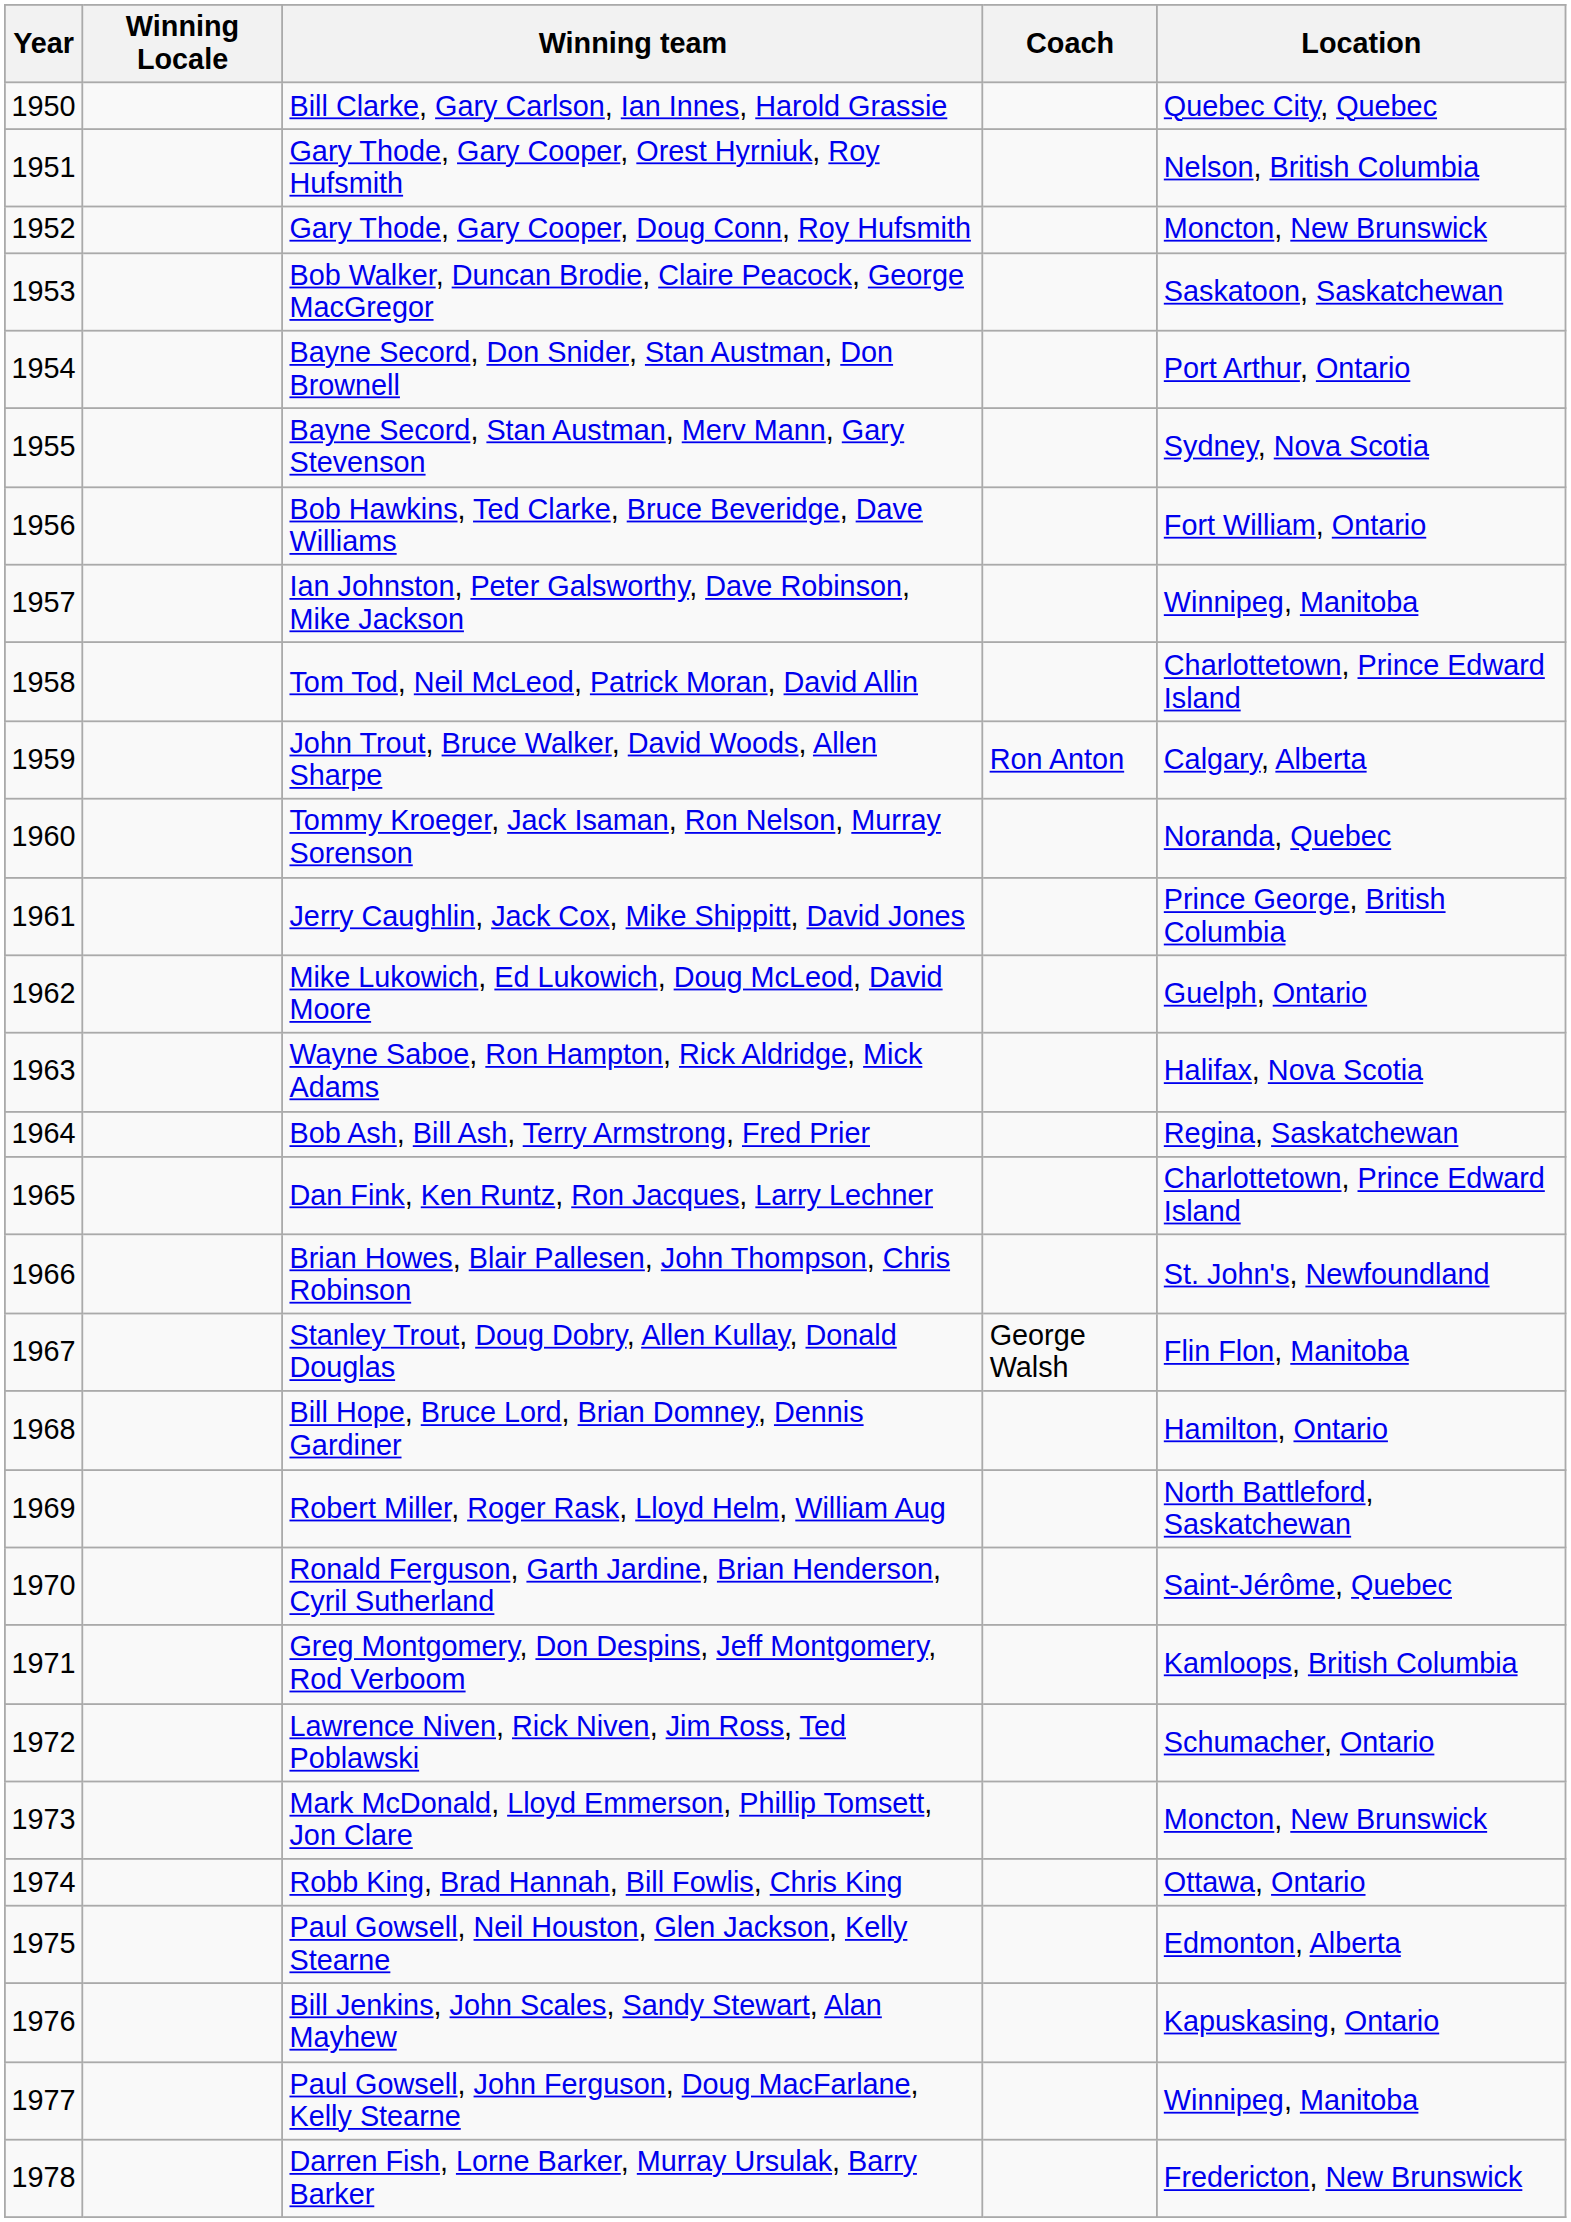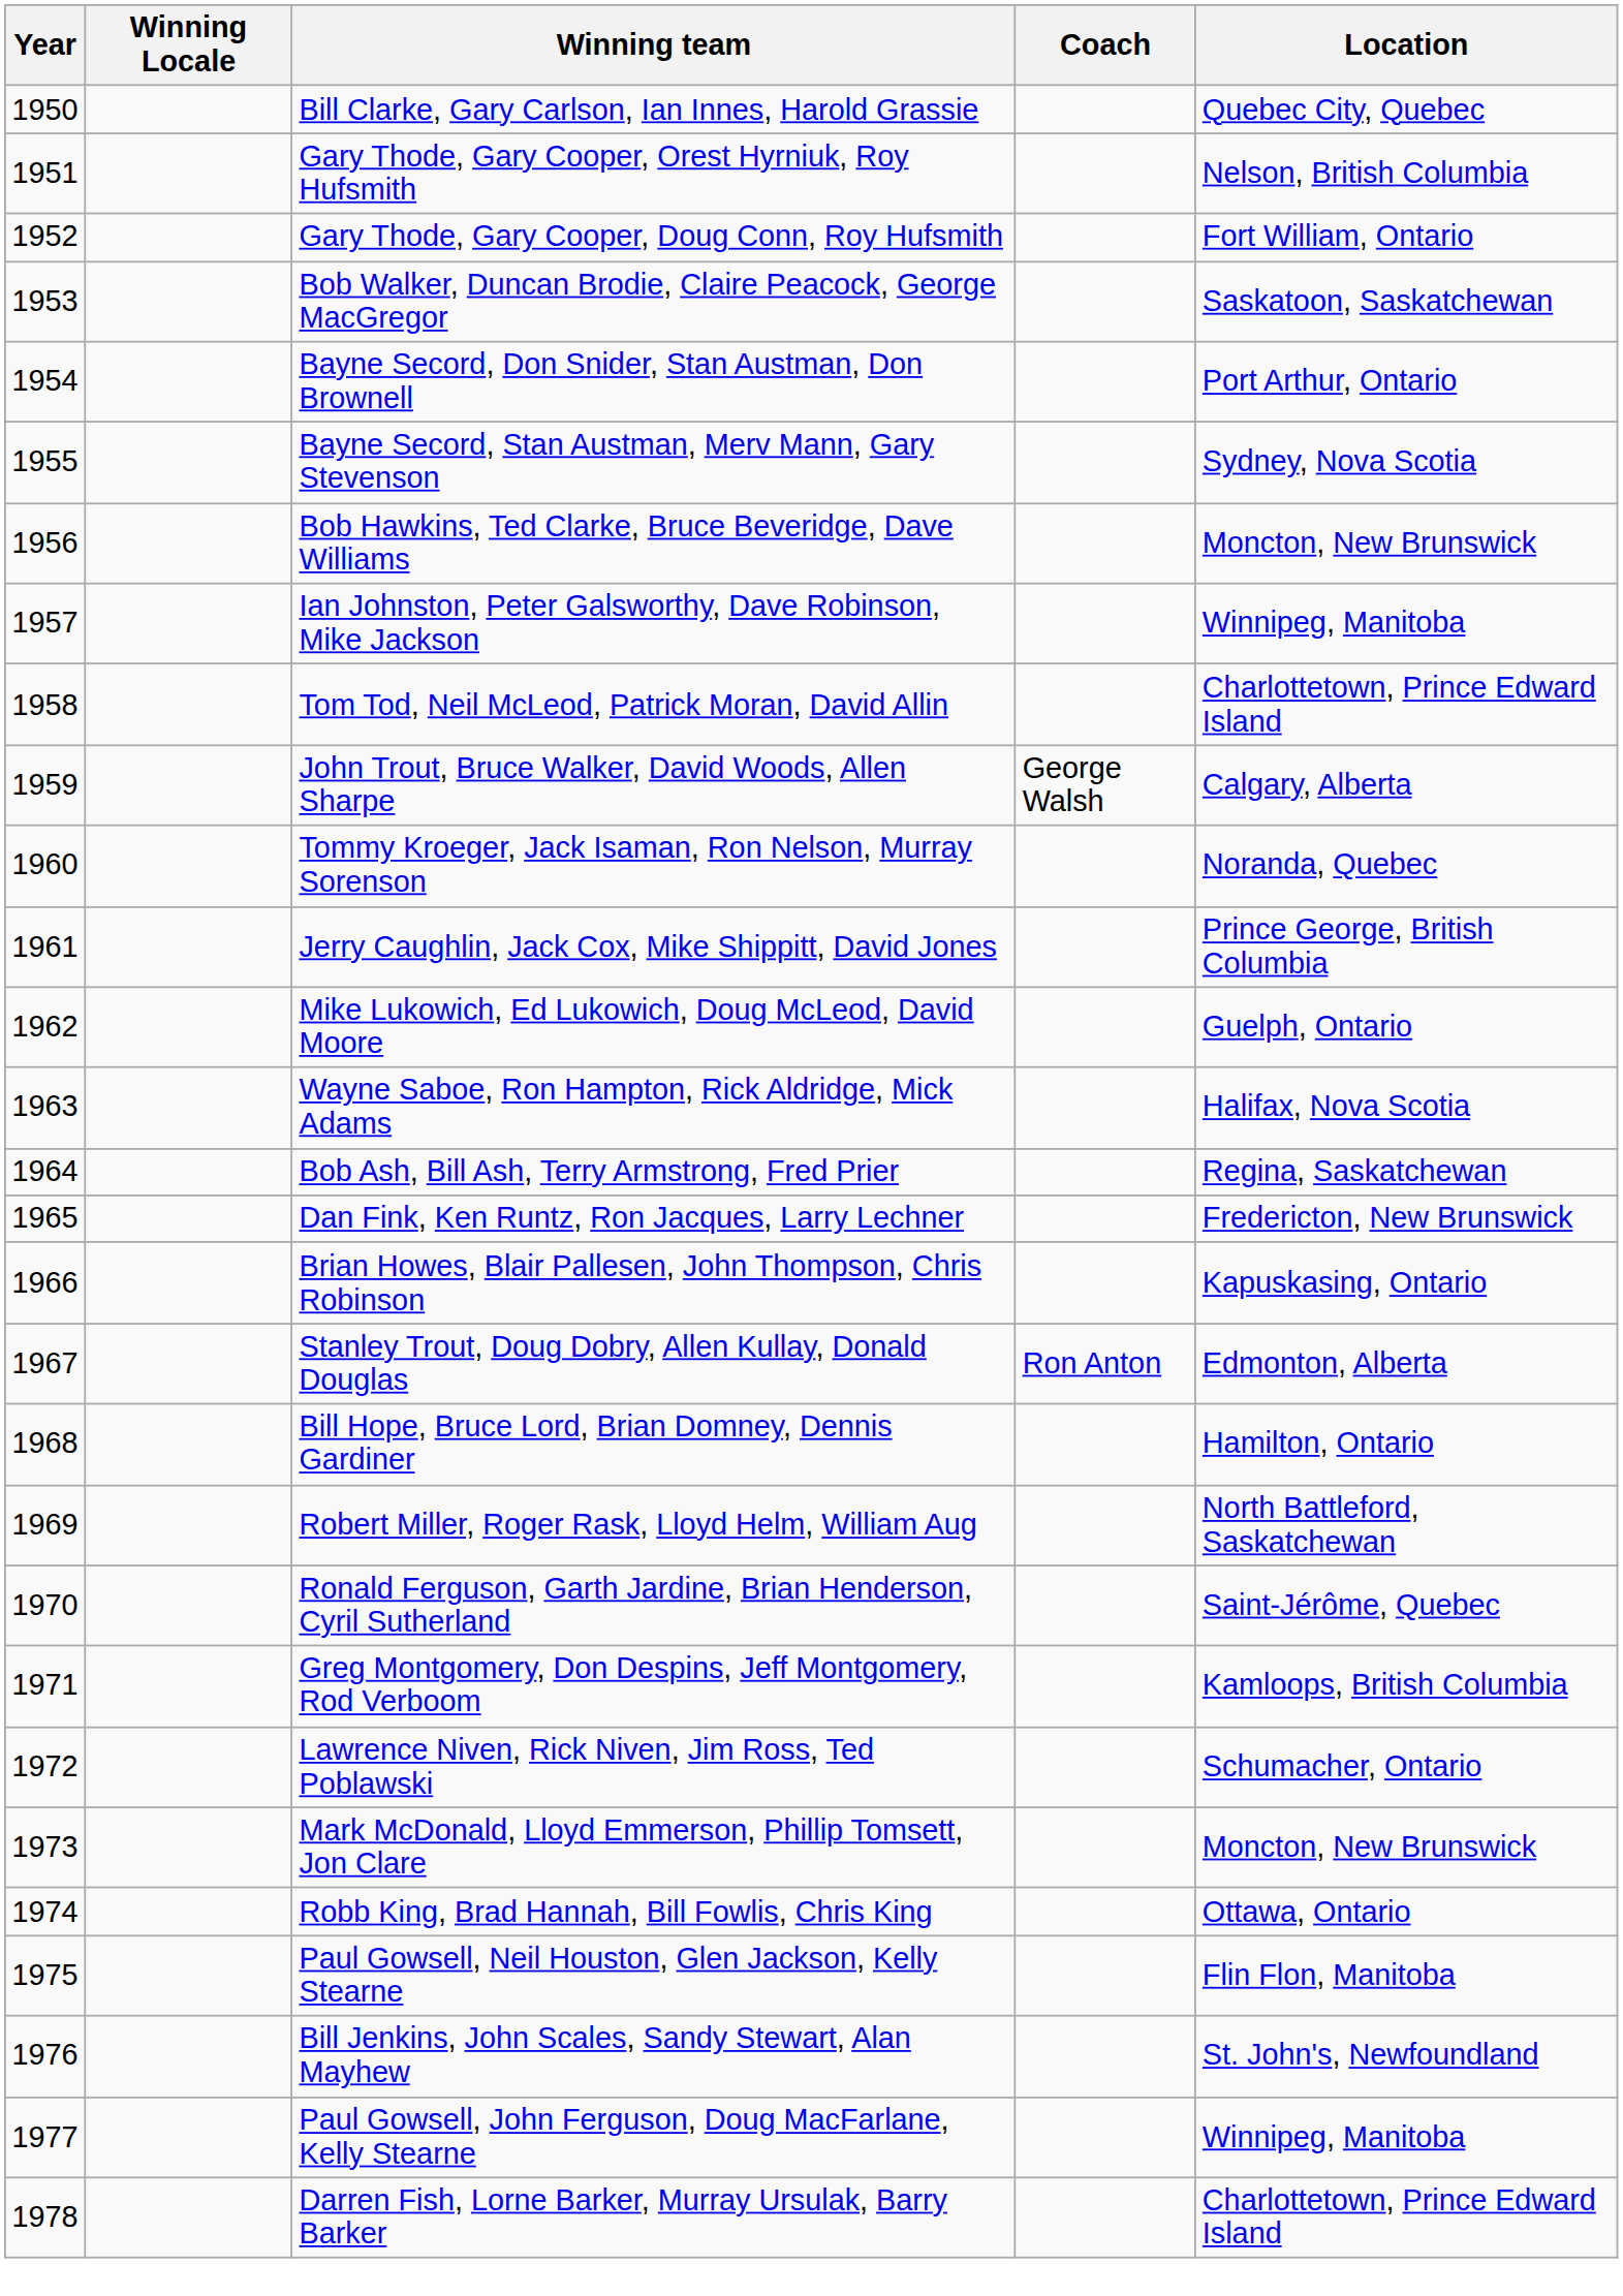 <table class="wikitable">
 <tr>
 <th scope="col">Year</th>
 <th scope="col">Winning Locale</th>
 <th scope="col">Winning team</th>
 <th scope="col">Coach</th>
 <th scope="col">Location</th>
 </tr>
 <tr>
 <td>1950</td>
 <td></td>
 <td><a href='#'>Bill Clarke</a>, <a href='#'>Gary Carlson</a>, <a href='#'>Ian Innes</a>, <a href='#'>Harold Grassie</a></td>
 <td></td>
 <td><a href='#'>Quebec City</a>, <a href='#'>Quebec</a></td>
 </tr>
 <tr>
 <td>1951</td>
 <td></td>
 <td><a href='#'>Gary Thode</a>, <a href='#'>Gary Cooper</a>, <a href='#'>Orest Hyrniuk</a>, <a href='#'>Roy Hufsmith</a></td>
 <td></td>
 <td><a href='#'>Nelson</a>, <a href='#'>British Columbia</a></td>
 </tr>
 <tr>
 <td>1952</td>
 <td></td>
 <td><a href='#'>Gary Thode</a>, <a href='#'>Gary Cooper</a>, <a href='#'>Doug Conn</a>, <a href='#'>Roy Hufsmith</a></td>
 <td></td>
-<td><a href='#'>Moncton</a>, <a href='#'>New Brunswick</a></td>
+<td><a href='#'>Fort William</a>, <a href='#'>Ontario</a></td>
 </tr>
 <tr>
 <td>1953</td>
 <td></td>
 <td><a href='#'>Bob Walker</a>, <a href='#'>Duncan Brodie</a>, <a href='#'>Claire Peacock</a>, <a href='#'>George MacGregor</a></td>
 <td></td>
 <td><a href='#'>Saskatoon</a>, <a href='#'>Saskatchewan</a></td>
 </tr>
 <tr>
 <td>1954</td>
 <td></td>
 <td><a href='#'>Bayne Secord</a>, <a href='#'>Don Snider</a>, <a href='#'>Stan Austman</a>, <a href='#'>Don Brownell</a></td>
 <td></td>
 <td><a href='#'>Port Arthur</a>, <a href='#'>Ontario</a></td>
 </tr>
 <tr>
 <td>1955</td>
 <td></td>
 <td><a href='#'>Bayne Secord</a>, <a href='#'>Stan Austman</a>, <a href='#'>Merv Mann</a>, <a href='#'>Gary Stevenson</a></td>
 <td></td>
 <td><a href='#'>Sydney</a>, <a href='#'>Nova Scotia</a></td>
 </tr>
 <tr>
 <td>1956</td>
 <td></td>
 <td><a href='#'>Bob Hawkins</a>, <a href='#'>Ted Clarke</a>, <a href='#'>Bruce Beveridge</a>, <a href='#'>Dave Williams</a></td>
 <td></td>
-<td><a href='#'>Fort William</a>, <a href='#'>Ontario</a></td>
+<td><a href='#'>Moncton</a>, <a href='#'>New Brunswick</a></td>
 </tr>
 <tr>
 <td>1957</td>
 <td></td>
 <td><a href='#'>Ian Johnston</a>, <a href='#'>Peter Galsworthy</a>, <a href='#'>Dave Robinson</a>, <a href='#'>Mike Jackson</a></td>
 <td></td>
 <td><a href='#'>Winnipeg</a>, <a href='#'>Manitoba</a></td>
 </tr>
 <tr>
 <td>1958</td>
 <td></td>
 <td><a href='#'>Tom Tod</a>, <a href='#'>Neil McLeod</a>, <a href='#'>Patrick Moran</a>, <a href='#'>David Allin</a></td>
 <td></td>
 <td><a href='#'>Charlottetown</a>, <a href='#'>Prince Edward Island</a></td>
 </tr>
 <tr>
 <td>1959</td>
 <td></td>
 <td><a href='#'>John Trout</a>, <a href='#'>Bruce Walker</a>, <a href='#'>David Woods</a>, <a href='#'>Allen Sharpe</a></td>
-<td><a href='#'>Ron Anton</a></td>
+<td>George Walsh</td>
 <td><a href='#'>Calgary</a>, <a href='#'>Alberta</a></td>
 </tr>
 <tr>
 <td>1960</td>
 <td></td>
 <td><a href='#'>Tommy Kroeger</a>, <a href='#'>Jack Isaman</a>, <a href='#'>Ron Nelson</a>, <a href='#'>Murray Sorenson</a></td>
 <td></td>
 <td><a href='#'>Noranda</a>, <a href='#'>Quebec</a></td>
 </tr>
 <tr>
 <td>1961</td>
 <td></td>
 <td><a href='#'>Jerry Caughlin</a>, <a href='#'>Jack Cox</a>, <a href='#'>Mike Shippitt</a>, <a href='#'>David Jones</a></td>
 <td></td>
 <td><a href='#'>Prince George</a>, <a href='#'>British Columbia</a></td>
 </tr>
 <tr>
 <td>1962</td>
 <td></td>
 <td><a href='#'>Mike Lukowich</a>, <a href='#'>Ed Lukowich</a>, <a href='#'>Doug McLeod</a>, <a href='#'>David Moore</a></td>
 <td></td>
 <td><a href='#'>Guelph</a>, <a href='#'>Ontario</a></td>
 </tr>
 <tr>
 <td>1963</td>
 <td></td>
 <td><a href='#'>Wayne Saboe</a>, <a href='#'>Ron Hampton</a>, <a href='#'>Rick Aldridge</a>, <a href='#'>Mick Adams</a></td>
 <td></td>
 <td><a href='#'>Halifax</a>, <a href='#'>Nova Scotia</a></td>
 </tr>
 <tr>
 <td>1964</td>
 <td></td>
 <td><a href='#'>Bob Ash</a>, <a href='#'>Bill Ash</a>, <a href='#'>Terry Armstrong</a>, <a href='#'>Fred Prier</a></td>
 <td></td>
 <td><a href='#'>Regina</a>, <a href='#'>Saskatchewan</a></td>
 </tr>
 <tr>
 <td>1965</td>
 <td></td>
 <td><a href='#'>Dan Fink</a>, <a href='#'>Ken Runtz</a>, <a href='#'>Ron Jacques</a>, <a href='#'>Larry Lechner</a></td>
 <td></td>
-<td><a href='#'>Charlottetown</a>, <a href='#'>Prince Edward Island</a></td>
+<td><a href='#'>Fredericton</a>, <a href='#'>New Brunswick</a></td>
 </tr>
 <tr>
 <td>1966</td>
 <td></td>
 <td><a href='#'>Brian Howes</a>, <a href='#'>Blair Pallesen</a>, <a href='#'>John Thompson</a>, <a href='#'>Chris Robinson</a></td>
 <td></td>
-<td><a href='#'>St. John's</a>, <a href='#'>Newfoundland</a></td>
+<td><a href='#'>Kapuskasing</a>, <a href='#'>Ontario</a></td>
 </tr>
 <tr>
 <td>1967</td>
 <td></td>
 <td><a href='#'>Stanley Trout</a>, <a href='#'>Doug Dobry</a>, <a href='#'>Allen Kullay</a>, <a href='#'>Donald Douglas</a></td>
-<td>George Walsh</td>
-<td><a href='#'>Flin Flon</a>, <a href='#'>Manitoba</a></td>
+<td><a href='#'>Ron Anton</a></td>
+<td><a href='#'>Edmonton</a>, <a href='#'>Alberta</a></td>
 </tr>
 <tr>
 <td>1968</td>
 <td></td>
 <td><a href='#'>Bill Hope</a>, <a href='#'>Bruce Lord</a>, <a href='#'>Brian Domney</a>, <a href='#'>Dennis Gardiner</a></td>
 <td></td>
 <td><a href='#'>Hamilton</a>, <a href='#'>Ontario</a></td>
 </tr>
 <tr>
 <td>1969</td>
 <td></td>
 <td><a href='#'>Robert Miller</a>, <a href='#'>Roger Rask</a>, <a href='#'>Lloyd Helm</a>, <a href='#'>William Aug</a></td>
 <td></td>
 <td><a href='#'>North Battleford</a>, <a href='#'>Saskatchewan</a></td>
 </tr>
 <tr>
 <td>1970</td>
 <td></td>
 <td><a href='#'>Ronald Ferguson</a>, <a href='#'>Garth Jardine</a>, <a href='#'>Brian Henderson</a>, <a href='#'>Cyril Sutherland</a></td>
 <td></td>
 <td><a href='#'>Saint-Jérôme</a>, <a href='#'>Quebec</a></td>
 </tr>
 <tr>
 <td>1971</td>
 <td></td>
 <td><a href='#'>Greg Montgomery</a>, <a href='#'>Don Despins</a>, <a href='#'>Jeff Montgomery</a>, <a href='#'>Rod Verboom</a></td>
 <td></td>
 <td><a href='#'>Kamloops</a>, <a href='#'>British Columbia</a></td>
 </tr>
 <tr>
 <td>1972</td>
 <td></td>
 <td><a href='#'>Lawrence Niven</a>, <a href='#'>Rick Niven</a>, <a href='#'>Jim Ross</a>, <a href='#'>Ted Poblawski</a></td>
 <td></td>
 <td><a href='#'>Schumacher</a>, <a href='#'>Ontario</a></td>
 </tr>
 <tr>
 <td>1973</td>
 <td></td>
 <td><a href='#'>Mark McDonald</a>, <a href='#'>Lloyd Emmerson</a>, <a href='#'>Phillip Tomsett</a>, <a href='#'>Jon Clare</a></td>
 <td></td>
 <td><a href='#'>Moncton</a>, <a href='#'>New Brunswick</a></td>
 </tr>
 <tr>
 <td>1974</td>
 <td></td>
 <td><a href='#'>Robb King</a>, <a href='#'>Brad Hannah</a>, <a href='#'>Bill Fowlis</a>, <a href='#'>Chris King</a></td>
 <td></td>
 <td><a href='#'>Ottawa</a>, <a href='#'>Ontario</a></td>
 </tr>
 <tr>
 <td>1975</td>
 <td></td>
 <td><a href='#'>Paul Gowsell</a>, <a href='#'>Neil Houston</a>, <a href='#'>Glen Jackson</a>, <a href='#'>Kelly Stearne</a></td>
 <td></td>
-<td><a href='#'>Edmonton</a>, <a href='#'>Alberta</a></td>
+<td><a href='#'>Flin Flon</a>, <a href='#'>Manitoba</a></td>
 </tr>
 <tr>
 <td>1976</td>
 <td></td>
 <td><a href='#'>Bill Jenkins</a>, <a href='#'>John Scales</a>, <a href='#'>Sandy Stewart</a>, <a href='#'>Alan Mayhew</a></td>
 <td></td>
-<td><a href='#'>Kapuskasing</a>, <a href='#'>Ontario</a></td>
+<td><a href='#'>St. John's</a>, <a href='#'>Newfoundland</a></td>
 </tr>
 <tr>
 <td>1977</td>
 <td></td>
 <td><a href='#'>Paul Gowsell</a>, <a href='#'>John Ferguson</a>, <a href='#'>Doug MacFarlane</a>, <a href='#'>Kelly Stearne</a></td>
 <td></td>
 <td><a href='#'>Winnipeg</a>, <a href='#'>Manitoba</a></td>
 </tr>
 <tr>
 <td>1978</td>
 <td></td>
 <td><a href='#'>Darren Fish</a>, <a href='#'>Lorne Barker</a>, <a href='#'>Murray Ursulak</a>, <a href='#'>Barry Barker</a></td>
 <td></td>
-<td><a href='#'>Fredericton</a>, <a href='#'>New Brunswick</a></td>
+<td><a href='#'>Charlottetown</a>, <a href='#'>Prince Edward Island</a></td>
 </tr>
 </table>
